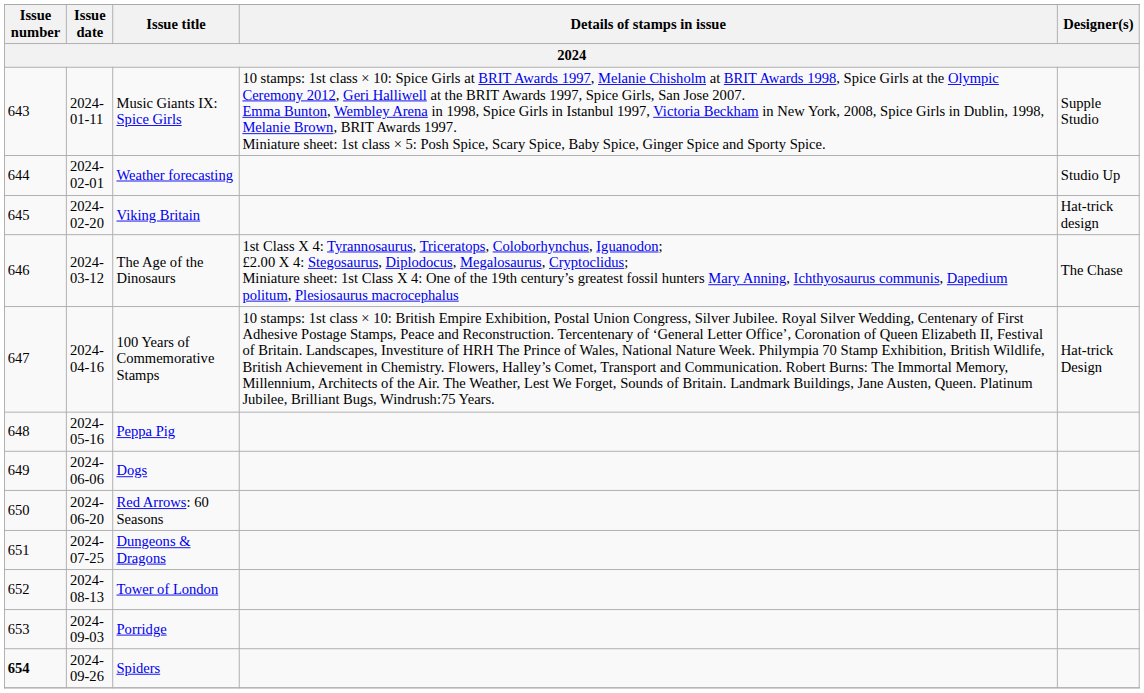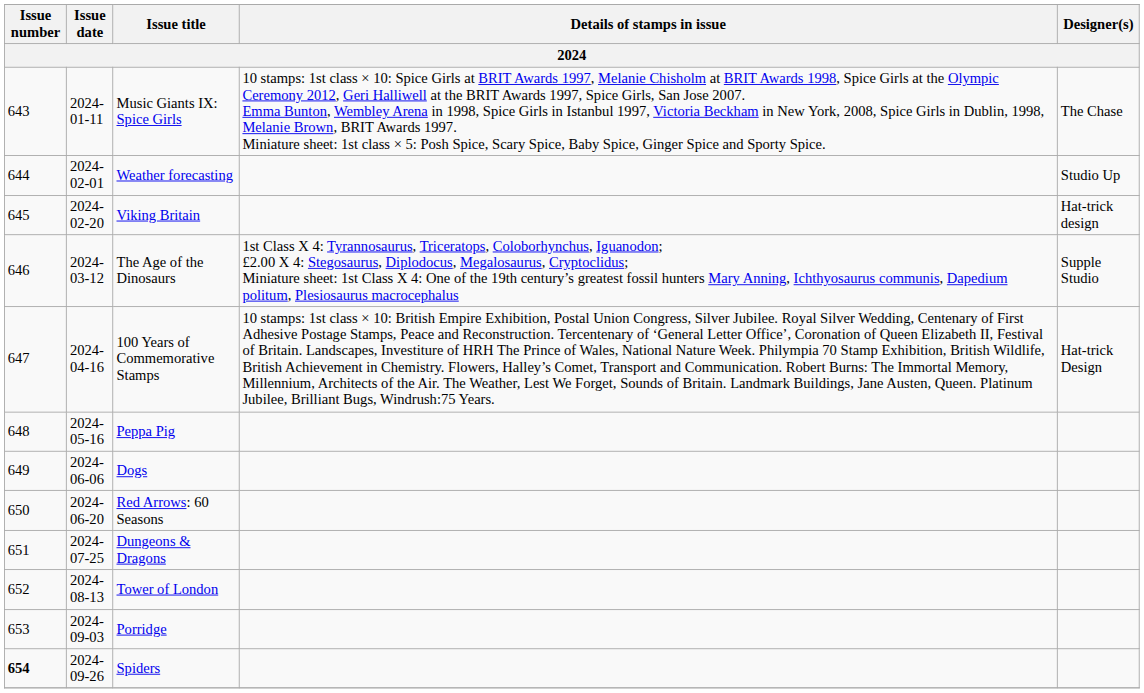 <table class="wikitable">
 <tr>
 </tr>
 <tr>
 <th>Issue number</th>
 <th>Issue date</th>
 <th>Issue title</th>
 <th>Details of stamps in issue</th>
 <th>Designer(s)</th>
 </tr>
 <tr>
 <th colspan=5>2024</th>
 </tr>
 <tr>
 <td>643</td>
 <td>2024-01-11</td>
 <td>Music Giants IX: <a href='#'>Spice Girls</a></td>
 <td>10 stamps: 1st class × 10: Spice Girls at <a href='#'>BRIT Awards 1997</a>, <a href='#'>Melanie Chisholm</a> at <a href='#'>BRIT Awards 1998</a>, Spice Girls at the <a href='#'>Olympic Ceremony 2012</a>, <a href='#'>Geri Halliwell</a> at the BRIT Awards 1997, Spice Girls, San Jose 2007.<br><a href='#'>Emma Bunton</a>, <a href='#'>Wembley Arena</a> in 1998, Spice Girls in Istanbul 1997, <a href='#'>Victoria Beckham</a> in New York, 2008, Spice Girls in Dublin, 1998, <a href='#'>Melanie Brown</a>, BRIT Awards 1997.<br>Miniature sheet: 1st class × 5: Posh Spice, Scary Spice, Baby Spice, Ginger Spice and Sporty Spice.</td>
-<td>Supple Studio</td>
+<td>The Chase</td>
 </tr>
 <tr>
 <td>644</td>
 <td>2024-02-01</td>
 <td><a href='#'>Weather forecasting</a></td>
 <td></td>
 <td>Studio Up</td>
 </tr>
 <tr>
 <td>645</td>
 <td>2024-02-20</td>
 <td><a href='#'>Viking Britain</a></td>
 <td></td>
 <td>Hat-trick design</td>
 </tr>
 <tr>
 <td>646</td>
 <td>2024-03-12</td>
 <td>The Age of the Dinosaurs</td>
 <td>1st Class X 4:  <a href='#'>Tyrannosaurus</a>, <a href='#'>Triceratops</a>, <a href='#'>Coloborhynchus</a>, <a href='#'>Iguanodon</a>;<br>£2.00 X 4: <a href='#'>Stegosaurus</a>, <a href='#'>Diplodocus</a>, <a href='#'>Megalosaurus</a>, <a href='#'>Cryptoclidus</a>;<br>Miniature sheet: 1st Class X 4:  One of the 19th century’s greatest fossil hunters <a href='#'>Mary Anning</a>, <a href='#'>Ichthyosaurus communis</a>, <a href='#'>Dapedium politum</a>, <a href='#'>Plesiosaurus macrocephalus</a></td>
-<td>The Chase</td>
+<td>Supple Studio</td>
 </tr>
 <tr>
 <td>647</td>
 <td>2024-04-16</td>
 <td>100 Years of Commemorative Stamps</td>
 <td>10 stamps: 1st class × 10: British Empire Exhibition, Postal Union Congress, Silver Jubilee. Royal Silver Wedding, Centenary of First Adhesive Postage Stamps, Peace and Reconstruction. Tercentenary of ‘General Letter Office’, Coronation of Queen Elizabeth II, Festival of Britain. Landscapes, Investiture of HRH The Prince of Wales, National Nature Week. Philympia 70 Stamp Exhibition, British Wildlife, British Achievement in Chemistry. Flowers, Halley’s Comet, Transport and Communication. Robert Burns: The Immortal Memory, Millennium, Architects of the Air. The Weather, Lest We Forget, Sounds of Britain. Landmark Buildings, Jane Austen, Queen. Platinum Jubilee, Brilliant Bugs, Windrush:75 Years.</td>
 <td>Hat-trick Design</td>
 </tr>
 <tr>
 <td>648</td>
 <td>2024-05-16</td>
 <td><a href='#'>Peppa Pig</a></td>
 <td></td>
 <td></td>
 </tr>
 <tr>
 <td>649</td>
 <td>2024-06-06</td>
 <td><a href='#'>Dogs</a></td>
 <td></td>
 <td></td>
 </tr>
 <tr>
 <td>650</td>
 <td>2024-06-20</td>
 <td><a href='#'>Red Arrows</a>: 60 Seasons</td>
 <td></td>
 <td></td>
 </tr>
 <tr>
 <td>651</td>
 <td>2024-07-25</td>
 <td><a href='#'>Dungeons & Dragons</a></td>
 <td></td>
 <td></td>
 </tr>
 <tr>
 <td>652</td>
 <td>2024-08-13</td>
 <td><a href='#'>Tower of London</a></td>
 <td></td>
 <td></td>
 </tr>
 <tr>
 <td>653</td>
 <td>2024-09-03</td>
 <td><a href='#'>Porridge</a></td>
 <td></td>
 <td></td>
 </tr>
 <tr>
 <td><strong>654</strong></td>
 <td>2024-09-26</td>
 <td><a href='#'>Spiders</a></td>
 <td></td>
 <td></td>
 </tr>
 <tr>
 </tr>
 </table>
